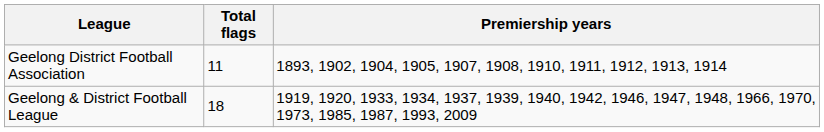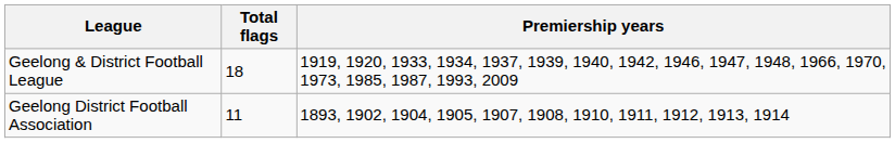 <table class="wikitable">
 <tr>
 <th>League</th>
 <th>Total flags</th>
 <th>Premiership years</th>
 </tr>
 <tr>
+<td>Geelong & District Football League</td>
+<td>18</td>
+<td>1919, 1920, 1933, 1934, 1937, 1939, 1940, 1942, 1946, 1947, 1948, 1966, 1970, 1973, 1985, 1987, 1993, 2009</td>
+</tr>
+<tr>
 <td>Geelong District Football Association</td>
 <td>11</td>
 <td>1893, 1902, 1904, 1905, 1907, 1908, 1910, 1911, 1912, 1913, 1914</td>
 </tr>
-<tr>
-<td>Geelong & District Football League</td>
-<td>18</td>
-<td>1919, 1920, 1933, 1934, 1937, 1939, 1940, 1942, 1946, 1947, 1948, 1966, 1970, 1973, 1985, 1987, 1993, 2009</td>
-</tr>
 </table>
